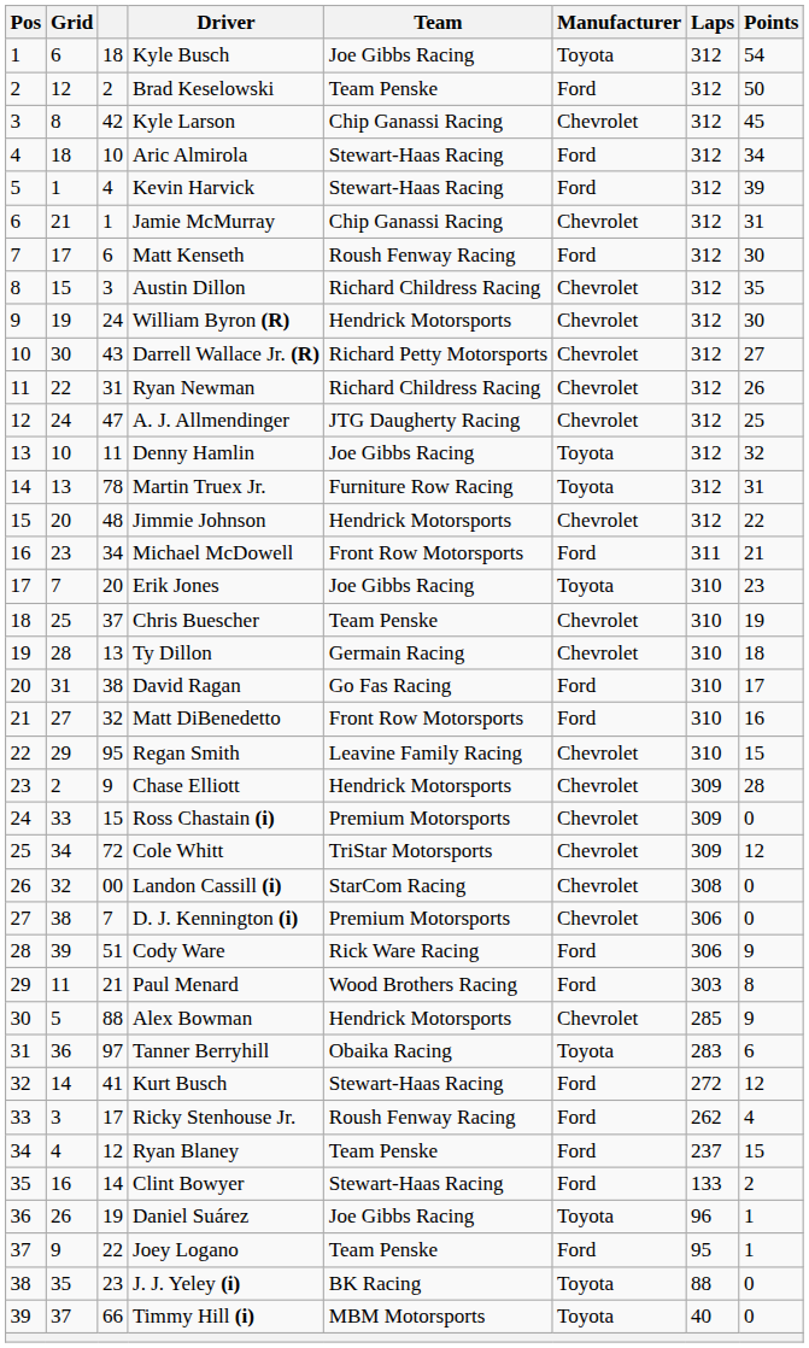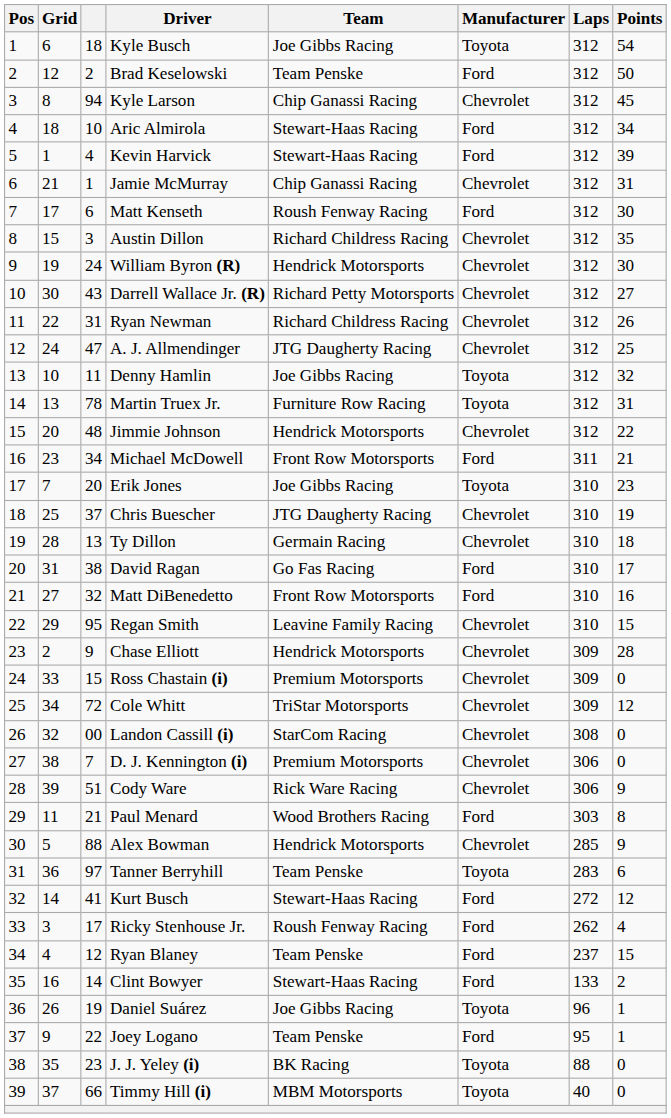 <table class="wikitable" style="font-size:98%">
 <tr>
 <th>Pos</th>
 <th>Grid</th>
 <th></th>
 <th>Driver</th>
 <th>Team</th>
 <th>Manufacturer</th>
 <th>Laps</th>
 <th>Points</th>
 </tr>
 <tr>
 <td>1</td>
 <td>6</td>
 <td>18</td>
 <td>Kyle Busch</td>
 <td>Joe Gibbs Racing</td>
 <td>Toyota</td>
 <td>312</td>
 <td>54</td>
 </tr>
 <tr>
 <td>2</td>
 <td>12</td>
 <td>2</td>
 <td>Brad Keselowski</td>
 <td>Team Penske</td>
 <td>Ford</td>
 <td>312</td>
 <td>50</td>
 </tr>
 <tr>
 <td>3</td>
 <td>8</td>
-<td>42</td>
+<td>94</td>
 <td>Kyle Larson</td>
 <td>Chip Ganassi Racing</td>
 <td>Chevrolet</td>
 <td>312</td>
 <td>45</td>
 </tr>
 <tr>
 <td>4</td>
 <td>18</td>
 <td>10</td>
 <td>Aric Almirola</td>
 <td>Stewart-Haas Racing</td>
 <td>Ford</td>
 <td>312</td>
 <td>34</td>
 </tr>
 <tr>
 <td>5</td>
 <td>1</td>
 <td>4</td>
 <td>Kevin Harvick</td>
 <td>Stewart-Haas Racing</td>
 <td>Ford</td>
 <td>312</td>
 <td>39</td>
 </tr>
 <tr>
 <td>6</td>
 <td>21</td>
 <td>1</td>
 <td>Jamie McMurray</td>
 <td>Chip Ganassi Racing</td>
 <td>Chevrolet</td>
 <td>312</td>
 <td>31</td>
 </tr>
 <tr>
 <td>7</td>
 <td>17</td>
 <td>6</td>
 <td>Matt Kenseth</td>
 <td>Roush Fenway Racing</td>
 <td>Ford</td>
 <td>312</td>
 <td>30</td>
 </tr>
 <tr>
 <td>8</td>
 <td>15</td>
 <td>3</td>
 <td>Austin Dillon</td>
 <td>Richard Childress Racing</td>
 <td>Chevrolet</td>
 <td>312</td>
 <td>35</td>
 </tr>
 <tr>
 <td>9</td>
 <td>19</td>
 <td>24</td>
 <td>William Byron <strong>(R)</strong></td>
 <td>Hendrick Motorsports</td>
 <td>Chevrolet</td>
 <td>312</td>
 <td>30</td>
 </tr>
 <tr>
 <td>10</td>
 <td>30</td>
 <td>43</td>
 <td>Darrell Wallace Jr. <strong>(R)</strong></td>
 <td>Richard Petty Motorsports</td>
 <td>Chevrolet</td>
 <td>312</td>
 <td>27</td>
 </tr>
 <tr>
 <td>11</td>
 <td>22</td>
 <td>31</td>
 <td>Ryan Newman</td>
 <td>Richard Childress Racing</td>
 <td>Chevrolet</td>
 <td>312</td>
 <td>26</td>
 </tr>
 <tr>
 <td>12</td>
 <td>24</td>
 <td>47</td>
 <td>A. J. Allmendinger</td>
 <td>JTG Daugherty Racing</td>
 <td>Chevrolet</td>
 <td>312</td>
 <td>25</td>
 </tr>
 <tr>
 <td>13</td>
 <td>10</td>
 <td>11</td>
 <td>Denny Hamlin</td>
 <td>Joe Gibbs Racing</td>
 <td>Toyota</td>
 <td>312</td>
 <td>32</td>
 </tr>
 <tr>
 <td>14</td>
 <td>13</td>
 <td>78</td>
 <td>Martin Truex Jr.</td>
 <td>Furniture Row Racing</td>
 <td>Toyota</td>
 <td>312</td>
 <td>31</td>
 </tr>
 <tr>
 <td>15</td>
 <td>20</td>
 <td>48</td>
 <td>Jimmie Johnson</td>
 <td>Hendrick Motorsports</td>
 <td>Chevrolet</td>
 <td>312</td>
 <td>22</td>
 </tr>
 <tr>
 <td>16</td>
 <td>23</td>
 <td>34</td>
 <td>Michael McDowell</td>
 <td>Front Row Motorsports</td>
 <td>Ford</td>
 <td>311</td>
 <td>21</td>
 </tr>
 <tr>
 <td>17</td>
 <td>7</td>
 <td>20</td>
 <td>Erik Jones</td>
 <td>Joe Gibbs Racing</td>
 <td>Toyota</td>
 <td>310</td>
 <td>23</td>
 </tr>
 <tr>
 <td>18</td>
 <td>25</td>
 <td>37</td>
 <td>Chris Buescher</td>
-<td>Team Penske</td>
+<td>JTG Daugherty Racing</td>
 <td>Chevrolet</td>
 <td>310</td>
 <td>19</td>
 </tr>
 <tr>
 <td>19</td>
 <td>28</td>
 <td>13</td>
 <td>Ty Dillon</td>
 <td>Germain Racing</td>
 <td>Chevrolet</td>
 <td>310</td>
 <td>18</td>
 </tr>
 <tr>
 <td>20</td>
 <td>31</td>
 <td>38</td>
 <td>David Ragan</td>
 <td>Go Fas Racing</td>
 <td>Ford</td>
 <td>310</td>
 <td>17</td>
 </tr>
 <tr>
 <td>21</td>
 <td>27</td>
 <td>32</td>
 <td>Matt DiBenedetto</td>
 <td>Front Row Motorsports</td>
 <td>Ford</td>
 <td>310</td>
 <td>16</td>
 </tr>
 <tr>
 <td>22</td>
 <td>29</td>
 <td>95</td>
 <td>Regan Smith</td>
 <td>Leavine Family Racing</td>
 <td>Chevrolet</td>
 <td>310</td>
 <td>15</td>
 </tr>
 <tr>
 <td>23</td>
 <td>2</td>
 <td>9</td>
 <td>Chase Elliott</td>
 <td>Hendrick Motorsports</td>
 <td>Chevrolet</td>
 <td>309</td>
 <td>28</td>
 </tr>
 <tr>
 <td>24</td>
 <td>33</td>
 <td>15</td>
 <td>Ross Chastain <strong>(i)</strong></td>
 <td>Premium Motorsports</td>
 <td>Chevrolet</td>
 <td>309</td>
 <td>0</td>
 </tr>
 <tr>
 <td>25</td>
 <td>34</td>
 <td>72</td>
 <td>Cole Whitt</td>
 <td>TriStar Motorsports</td>
 <td>Chevrolet</td>
 <td>309</td>
 <td>12</td>
 </tr>
 <tr>
 <td>26</td>
 <td>32</td>
 <td>00</td>
 <td>Landon Cassill <strong>(i)</strong></td>
 <td>StarCom Racing</td>
 <td>Chevrolet</td>
 <td>308</td>
 <td>0</td>
 </tr>
 <tr>
 <td>27</td>
 <td>38</td>
 <td>7</td>
 <td>D. J. Kennington <strong>(i)</strong></td>
 <td>Premium Motorsports</td>
 <td>Chevrolet</td>
 <td>306</td>
 <td>0</td>
 </tr>
 <tr>
 <td>28</td>
 <td>39</td>
 <td>51</td>
 <td>Cody Ware</td>
 <td>Rick Ware Racing</td>
-<td>Ford</td>
+<td>Chevrolet</td>
 <td>306</td>
 <td>9</td>
 </tr>
 <tr>
 <td>29</td>
 <td>11</td>
 <td>21</td>
 <td>Paul Menard</td>
 <td>Wood Brothers Racing</td>
 <td>Ford</td>
 <td>303</td>
 <td>8</td>
 </tr>
 <tr>
 <td>30</td>
 <td>5</td>
 <td>88</td>
 <td>Alex Bowman</td>
 <td>Hendrick Motorsports</td>
 <td>Chevrolet</td>
 <td>285</td>
 <td>9</td>
 </tr>
 <tr>
 <td>31</td>
 <td>36</td>
 <td>97</td>
 <td>Tanner Berryhill</td>
-<td>Obaika Racing</td>
+<td>Team Penske</td>
 <td>Toyota</td>
 <td>283</td>
 <td>6</td>
 </tr>
 <tr>
 <td>32</td>
 <td>14</td>
 <td>41</td>
 <td>Kurt Busch</td>
 <td>Stewart-Haas Racing</td>
 <td>Ford</td>
 <td>272</td>
 <td>12</td>
 </tr>
 <tr>
 <td>33</td>
 <td>3</td>
 <td>17</td>
 <td>Ricky Stenhouse Jr.</td>
 <td>Roush Fenway Racing</td>
 <td>Ford</td>
 <td>262</td>
 <td>4</td>
 </tr>
 <tr>
 <td>34</td>
 <td>4</td>
 <td>12</td>
 <td>Ryan Blaney</td>
 <td>Team Penske</td>
 <td>Ford</td>
 <td>237</td>
 <td>15</td>
 </tr>
 <tr>
 <td>35</td>
 <td>16</td>
 <td>14</td>
 <td>Clint Bowyer</td>
 <td>Stewart-Haas Racing</td>
 <td>Ford</td>
 <td>133</td>
 <td>2</td>
 </tr>
 <tr>
 <td>36</td>
 <td>26</td>
 <td>19</td>
 <td>Daniel Suárez</td>
 <td>Joe Gibbs Racing</td>
 <td>Toyota</td>
 <td>96</td>
 <td>1</td>
 </tr>
 <tr>
 <td>37</td>
 <td>9</td>
 <td>22</td>
 <td>Joey Logano</td>
 <td>Team Penske</td>
 <td>Ford</td>
 <td>95</td>
 <td>1</td>
 </tr>
 <tr>
 <td>38</td>
 <td>35</td>
 <td>23</td>
 <td>J. J. Yeley <strong>(i)</strong></td>
 <td>BK Racing</td>
 <td>Toyota</td>
 <td>88</td>
 <td>0</td>
 </tr>
 <tr>
 <td>39</td>
 <td>37</td>
 <td>66</td>
 <td>Timmy Hill <strong>(i)</strong></td>
 <td>MBM Motorsports</td>
 <td>Toyota</td>
 <td>40</td>
 <td>0</td>
 </tr>
 <tr>
 <th colspan="8"></th>
 </tr>
 </table>
